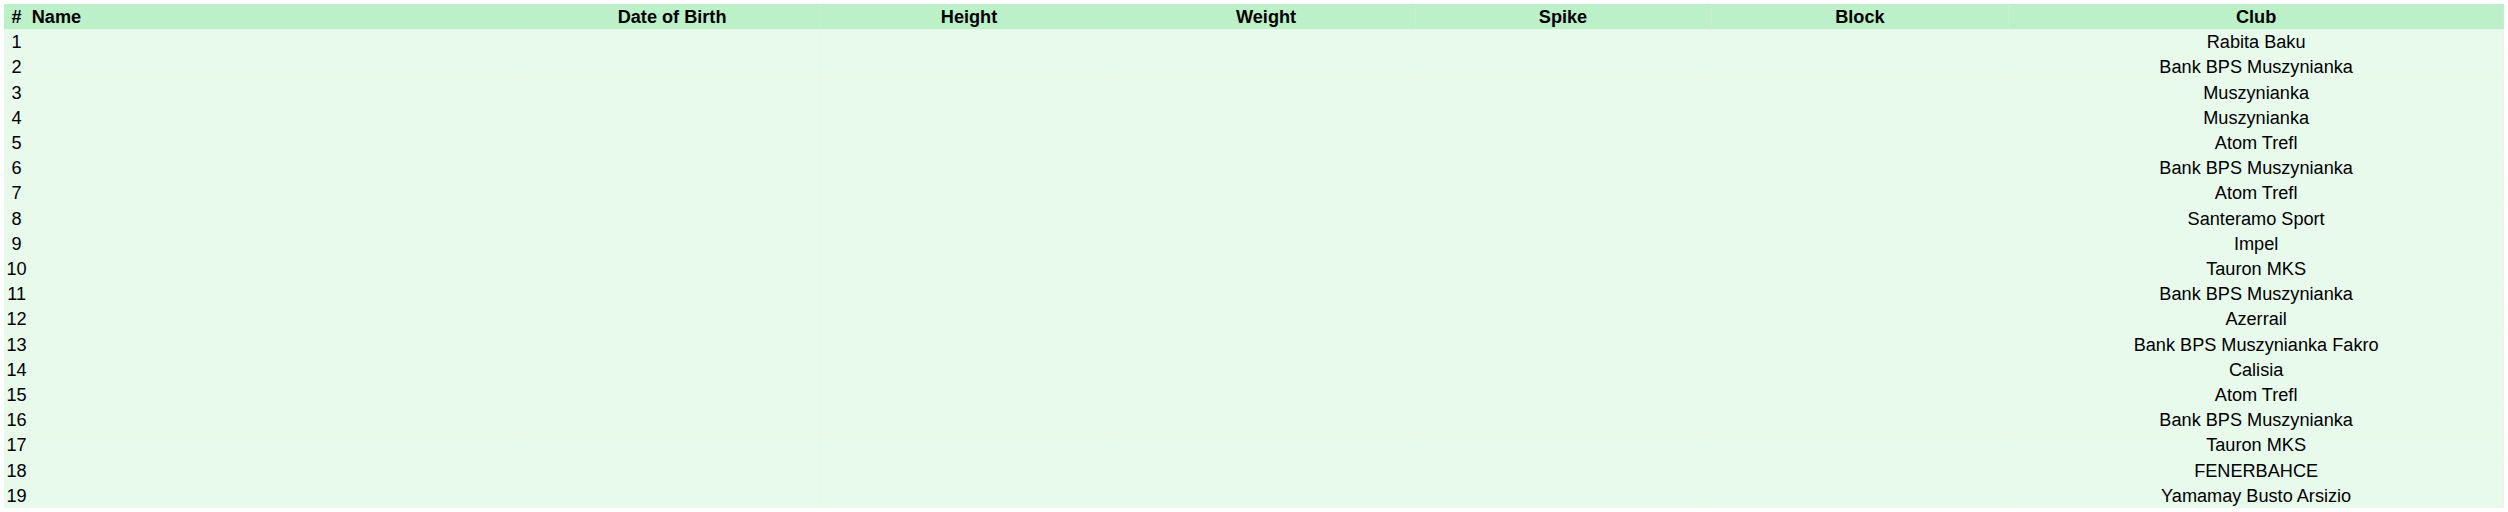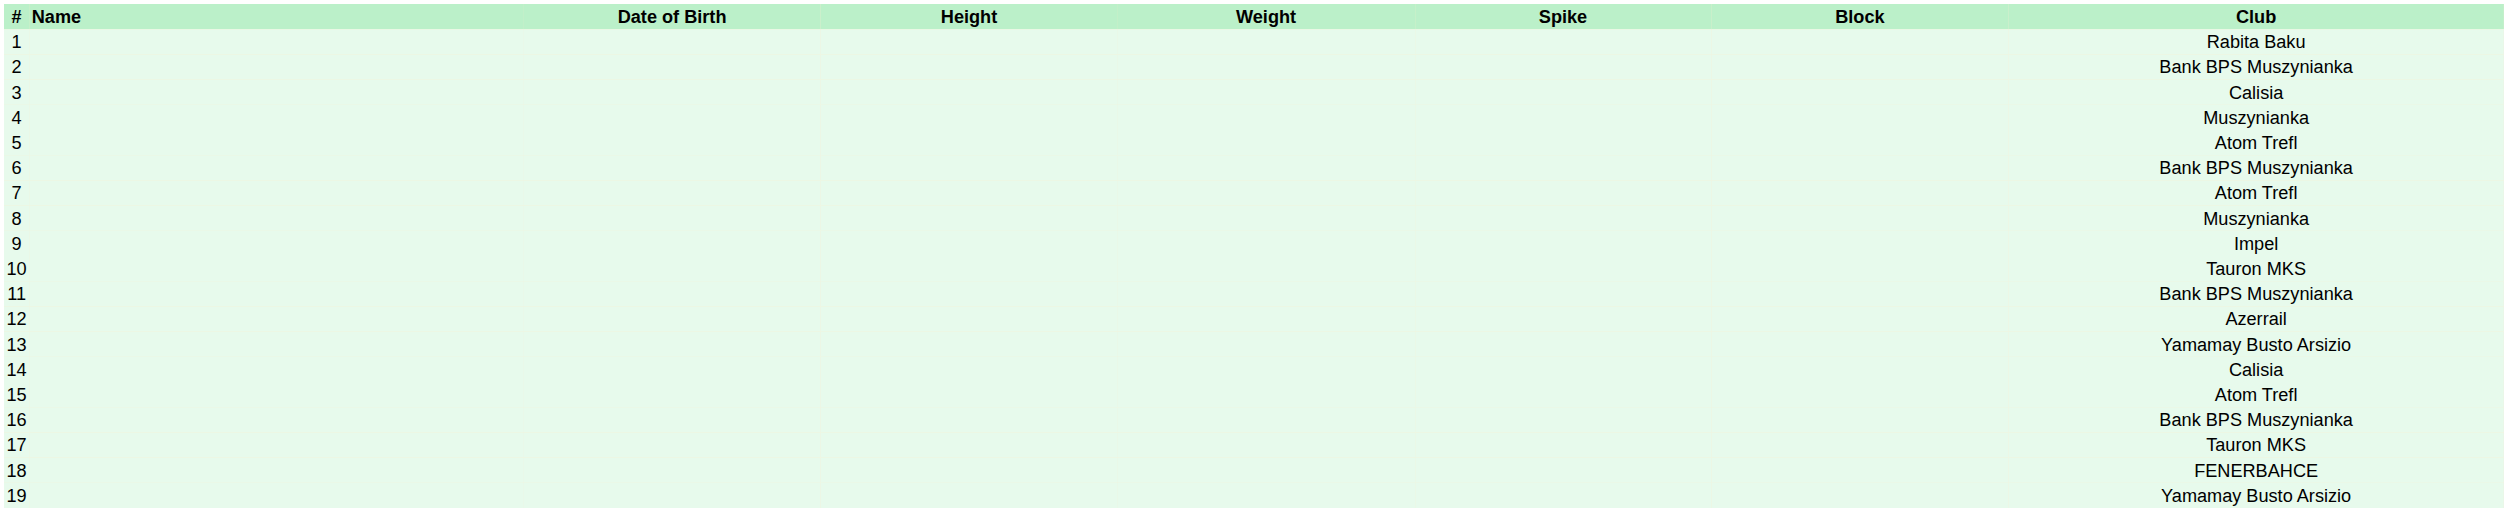 <table border=0 cellpadding=2 cellspacing=0  |- bgcolor=#FFECCE style="text-align:center; font-size:90%; width:100%">
 <tr bgcolor=#BBF0C9>
 <th>#</th>
 <th align=left width=20%>Name</th>
 <th width=12%>Date of Birth</th>
 <th width=12%>Height</th>
 <th width=12%>Weight</th>
 <th width=12%>Spike</th>
 <th width=12%>Block</th>
 <th width=20%>Club</th>
 </tr>
 <tr bgcolor=#E7FAEC>
 <td>1</td>
 <td align=left></td>
 <td align=right></td>
 <td></td>
 <td></td>
 <td></td>
 <td></td>
 <td>Rabita Baku</td>
 </tr>
 <tr bgcolor=#E7FAEC>
 <td>2</td>
 <td align=left></td>
 <td align=right></td>
 <td></td>
 <td></td>
 <td></td>
 <td></td>
 <td>Bank BPS Muszynianka</td>
 </tr>
 <tr bgcolor=#E7FAEC>
 <td>3</td>
 <td align=left></td>
 <td align=right></td>
 <td></td>
 <td></td>
 <td></td>
 <td></td>
-<td>Muszynianka</td>
+<td>Calisia</td>
 </tr>
 <tr bgcolor=#E7FAEC>
 <td>4</td>
 <td align=left></td>
 <td align=right></td>
 <td></td>
 <td></td>
 <td></td>
 <td></td>
 <td>Muszynianka</td>
 </tr>
 <tr bgcolor=#E7FAEC>
 <td>5</td>
 <td align=left></td>
 <td align=right></td>
 <td></td>
 <td></td>
 <td></td>
 <td></td>
 <td>Atom Trefl</td>
 </tr>
 <tr bgcolor=#E7FAEC>
 <td>6</td>
 <td align=left></td>
 <td align=right></td>
 <td></td>
 <td></td>
 <td></td>
 <td></td>
 <td>Bank BPS Muszynianka</td>
 </tr>
 <tr bgcolor=#E7FAEC>
 <td>7</td>
 <td align=left></td>
 <td align=right></td>
 <td></td>
 <td></td>
 <td></td>
 <td></td>
 <td>Atom Trefl</td>
 </tr>
 <tr bgcolor=#E7FAEC>
 <td>8</td>
 <td align=left></td>
 <td align=right></td>
 <td></td>
 <td></td>
 <td></td>
 <td></td>
-<td>Santeramo Sport</td>
+<td>Muszynianka</td>
 </tr>
 <tr bgcolor=#E7FAEC>
 <td>9</td>
 <td align=left></td>
 <td align=right></td>
 <td></td>
 <td></td>
 <td></td>
 <td></td>
 <td>Impel</td>
 </tr>
 <tr bgcolor=#E7FAEC>
 <td>10</td>
 <td align=left></td>
 <td align=right></td>
 <td></td>
 <td></td>
 <td></td>
 <td></td>
 <td>Tauron MKS</td>
 </tr>
 <tr bgcolor=#E7FAEC>
 <td>11</td>
 <td align=left></td>
 <td align=right></td>
 <td></td>
 <td></td>
 <td></td>
 <td></td>
 <td>Bank BPS Muszynianka</td>
 </tr>
 <tr bgcolor=#E7FAEC>
 <td>12</td>
 <td align=left></td>
 <td align=right></td>
 <td></td>
 <td></td>
 <td></td>
 <td></td>
 <td>Azerrail</td>
 </tr>
 <tr bgcolor=#E7FAEC>
 <td>13</td>
 <td align=left></td>
 <td align=right></td>
 <td></td>
 <td></td>
 <td></td>
 <td></td>
-<td>Bank BPS Muszynianka Fakro</td>
+<td>Yamamay Busto Arsizio</td>
 </tr>
 <tr bgcolor=#E7FAEC>
 <td>14</td>
 <td align=left></td>
 <td align=right></td>
 <td></td>
 <td></td>
 <td></td>
 <td></td>
 <td>Calisia</td>
 </tr>
 <tr bgcolor=#E7FAEC>
 <td>15</td>
 <td align=left></td>
 <td align=right></td>
 <td></td>
 <td></td>
 <td></td>
 <td></td>
 <td>Atom Trefl</td>
 </tr>
 <tr bgcolor=#E7FAEC>
 <td>16</td>
 <td align=left></td>
 <td align=right></td>
 <td></td>
 <td></td>
 <td></td>
 <td></td>
 <td>Bank BPS Muszynianka</td>
 </tr>
 <tr bgcolor=#E7FAEC>
 <td>17</td>
 <td align=left></td>
 <td align=right></td>
 <td></td>
 <td></td>
 <td></td>
 <td></td>
 <td>Tauron MKS</td>
 </tr>
 <tr bgcolor=#E7FAEC>
 <td>18</td>
 <td align=left></td>
 <td align=right></td>
 <td></td>
 <td></td>
 <td></td>
 <td></td>
 <td>FENERBAHCE</td>
 </tr>
 <tr bgcolor=#E7FAEC>
 <td>19</td>
 <td align=left></td>
 <td align=right></td>
 <td></td>
 <td></td>
 <td></td>
 <td></td>
 <td>Yamamay Busto Arsizio</td>
 </tr>
 </table>
